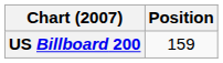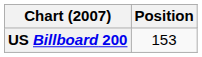 <table class="wikitable plainrowheaders" style="text-align:center">
 <tr>
 <th scope="col">Chart (2007)</th>
 <th scope="col">Position</th>
 </tr>
 <tr>
 <th scope="row">US <a href='#'><em>Billboard</em> 200</a></th>
-<td>159</td>
+<td>153</td>
 </tr>
 </table>
